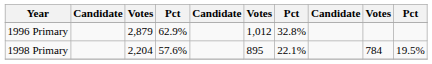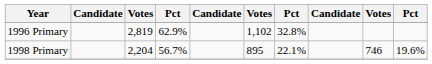 <table class="wikitable" style="margin:0.5em ; font-size:95%">
 <tr>
 <th>Year</th>
 <th>Candidate</th>
 <th>Votes</th>
 <th>Pct</th>
 <th>Candidate</th>
 <th>Votes</th>
 <th>Pct</th>
 <th>Candidate</th>
 <th>Votes</th>
 <th>Pct</th>
 </tr>
 <tr>
 </tr>
 <tr>
 <td>1996 Primary</td>
 <td></td>
-<td>2,879</td>
+<td>2,819</td>
 <td>62.9%</td>
 <td></td>
-<td>1,012</td>
+<td>1,102</td>
 <td>32.8%</td>
 <td></td>
 <td></td>
 <td></td>
 </tr>
 <tr>
 <td>1998 Primary</td>
 <td></td>
 <td>2,204</td>
-<td>57.6%</td>
+<td>56.7%</td>
 <td></td>
 <td>895</td>
 <td>22.1%</td>
 <td></td>
-<td>784</td>
-<td>19.5%</td>
+<td>746</td>
+<td>19.6%</td>
 </tr>
 <tr>
 </tr>
 </table>
